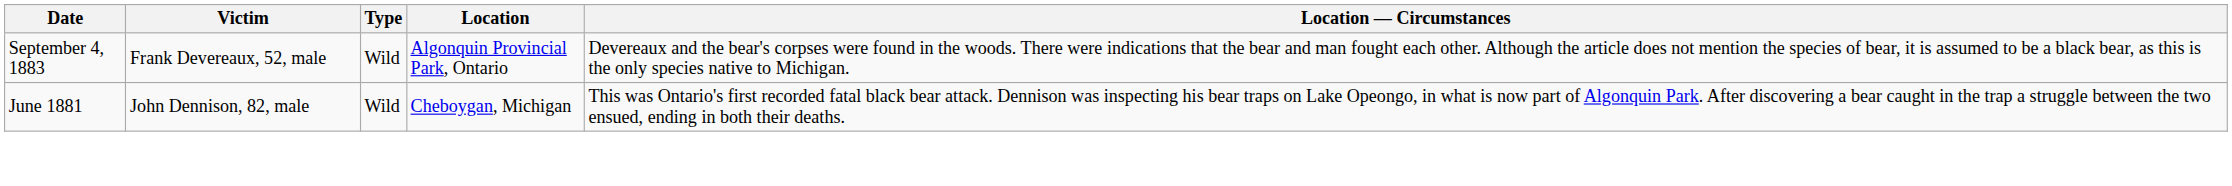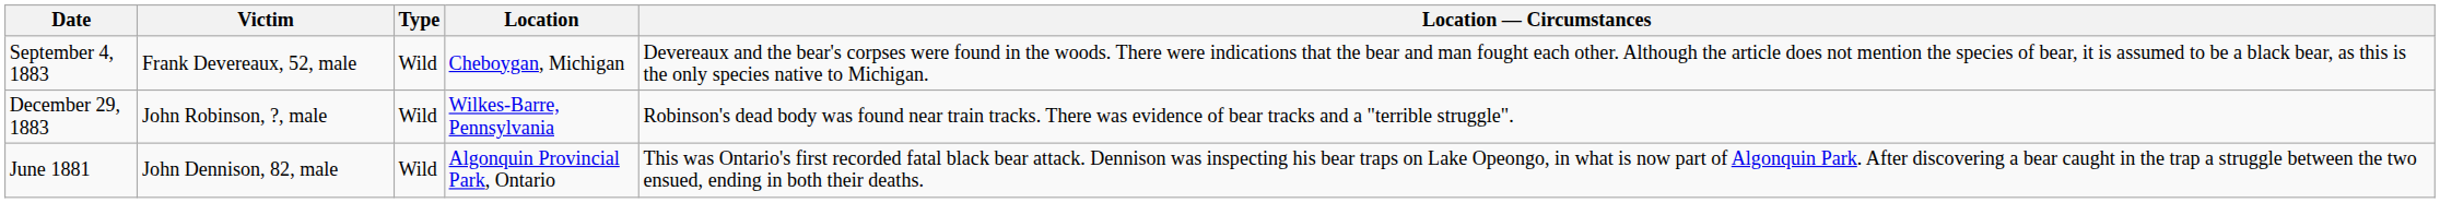 <table class="wikitable sortable">
 <tr>
 <th style="width:100px;" class="unsortable">Date</th>
 <th style="width:200px;" class="unsortable">Victim</th>
 <th class="unsortable">Type</th>
 <th style="width:150px;" class="unsortable">Location</th>
 <th class=unsortable>Location — Circumstances</th>
 </tr>
 <tr>
 <td>September 4, 1883</td>
 <td>Frank Devereaux, 52, male</td>
 <td>Wild</td>
-<td><a href='#'>Algonquin Provincial Park</a>, Ontario</td>
+<td><a href='#'>Cheboygan</a>, Michigan</td>
 <td>Devereaux and the bear's corpses were found in the woods. There were indications that the bear and man fought each other. Although the article does not mention the species of bear, it is assumed to be a black bear, as this is the only species native to Michigan.</td>
+</tr>
+<tr>
+<td>December 29, 1883</td>
+<td>John Robinson, ?, male</td>
+<td>Wild</td>
+<td><a href='#'>Wilkes-Barre, Pennsylvania</a></td>
+<td>Robinson's dead body was found near train tracks. There was evidence of bear tracks and a "terrible struggle".</td>
 </tr>
 <tr>
 <td>June 1881</td>
 <td>John Dennison, 82, male</td>
 <td>Wild</td>
-<td><a href='#'>Cheboygan</a>, Michigan</td>
+<td><a href='#'>Algonquin Provincial Park</a>, Ontario</td>
 <td>This was Ontario's first recorded fatal black bear attack. Dennison was inspecting his bear traps on Lake Opeongo, in what is now part of <a href='#'>Algonquin Park</a>. After discovering a bear caught in the trap a struggle between the two ensued, ending in both their deaths.</td>
 </tr>
 </table>
